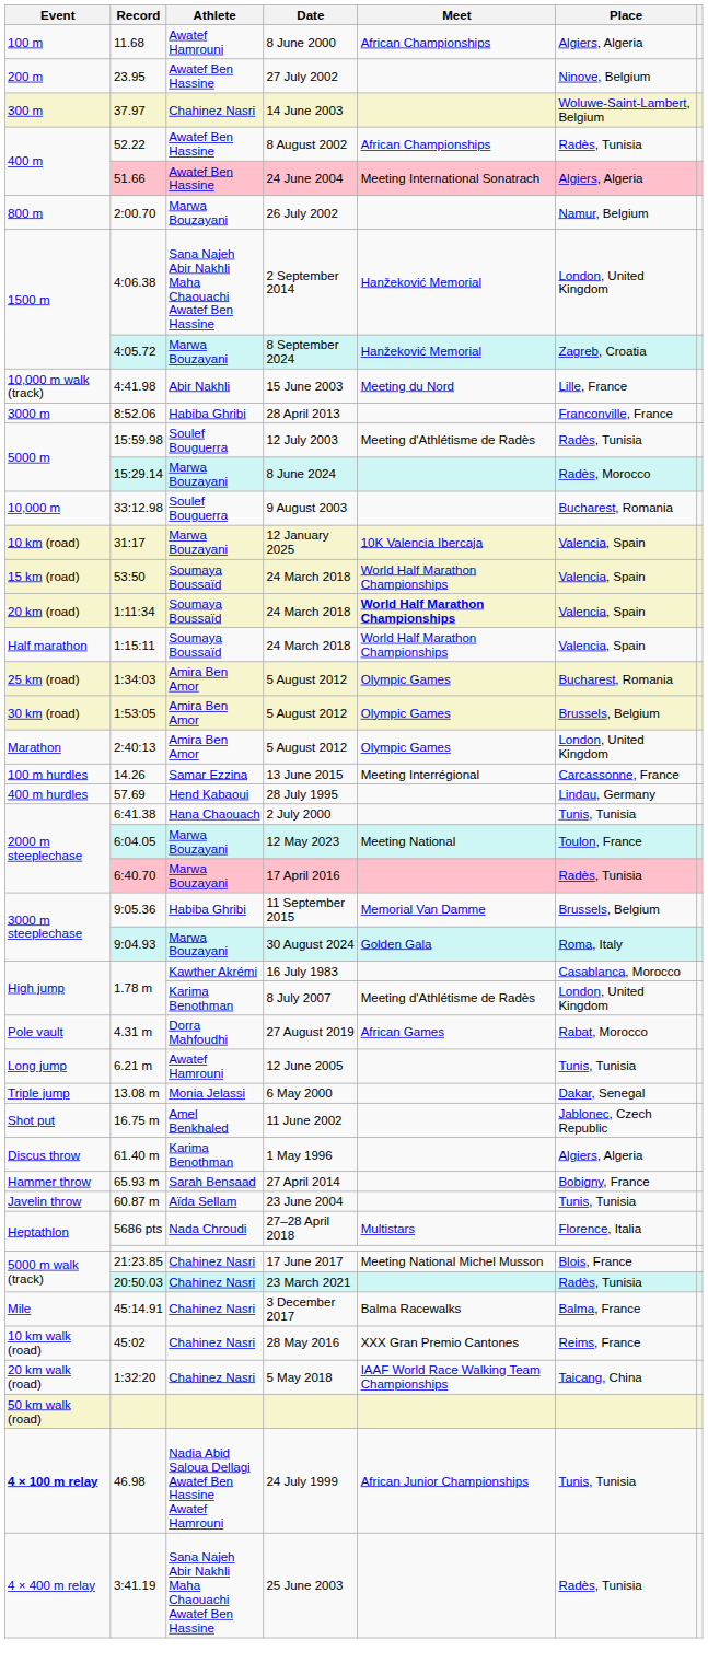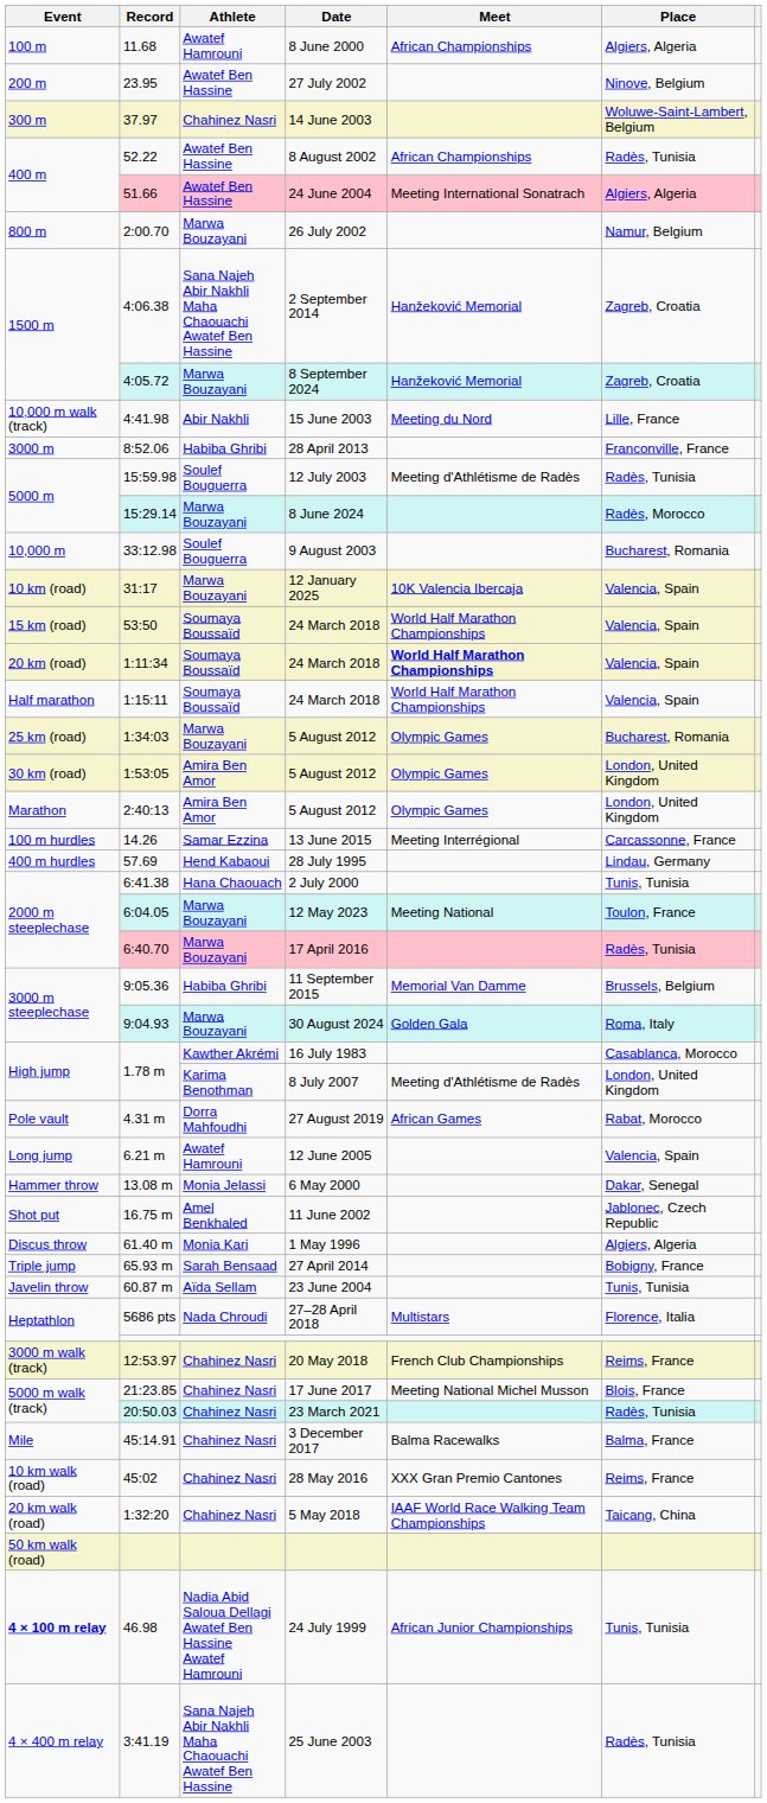 <table class="wikitable" style="font-size:95%; width: 95%;">
 <tr>
 <th>Event</th>
 <th>Record</th>
 <th>Athlete</th>
 <th>Date</th>
 <th>Meet</th>
 <th>Place</th>
 <th></th>
 </tr>
 <tr>
 <td><a href='#'>100 m</a></td>
 <td>11.68 </td>
 <td><a href='#'>Awatef Hamrouni</a></td>
 <td>8 June 2000</td>
 <td><a href='#'>African Championships</a></td>
 <td><a href='#'>Algiers</a>, Algeria</td>
 <td></td>
 </tr>
 <tr>
 <td><a href='#'>200 m</a></td>
 <td>23.95 </td>
 <td><a href='#'>Awatef Ben Hassine</a></td>
 <td>27 July 2002</td>
 <td></td>
 <td><a href='#'>Ninove</a>, Belgium</td>
 <td></td>
 </tr>
 <tr style="background:#f6F5CE;">
 <td><a href='#'>300 m</a></td>
 <td>37.97</td>
 <td><a href='#'>Chahinez Nasri</a></td>
 <td>14 June 2003</td>
 <td></td>
 <td><a href='#'>Woluwe-Saint-Lambert</a>, Belgium</td>
 <td></td>
 </tr>
 <tr>
 <td rowspan=2><a href='#'>400 m</a></td>
 <td>52.22</td>
 <td><a href='#'>Awatef Ben Hassine</a></td>
 <td>8 August 2002</td>
 <td><a href='#'>African Championships</a></td>
 <td><a href='#'>Radès</a>, Tunisia</td>
 <td></td>
 </tr>
 <tr style="background:pink">
 <td>51.66</td>
 <td><a href='#'>Awatef Ben Hassine</a></td>
 <td>24 June 2004</td>
 <td>Meeting International Sonatrach</td>
 <td><a href='#'>Algiers</a>, Algeria</td>
 <td></td>
 </tr>
 <tr>
 <td><a href='#'>800 m</a></td>
 <td>2:00.70</td>
 <td><a href='#'>Marwa Bouzayani</a></td>
 <td>26 July 2002</td>
 <td></td>
 <td><a href='#'>Namur</a>, Belgium</td>
 <td></td>
 </tr>
 <tr>
 <td rowspan=2><a href='#'>1500 m</a></td>
 <td>4:06.38</td>
 <td><br><a href='#'>Sana Najeh</a><br><a href='#'>Abir Nakhli</a><br><a href='#'>Maha Chaouachi</a><br><a href='#'>Awatef Ben Hassine</a></td>
 <td>2 September 2014</td>
 <td><a href='#'>Hanžeković Memorial</a></td>
-<td><a href='#'>London</a>, United Kingdom</td>
+<td><a href='#'>Zagreb</a>, Croatia</td>
 <td></td>
 </tr>
 <tr bgcolor=#CEF6F5>
 <td>4:05.72</td>
 <td><a href='#'>Marwa Bouzayani</a></td>
 <td>8 September 2024</td>
 <td><a href='#'>Hanžeković Memorial</a></td>
 <td><a href='#'>Zagreb</a>, Croatia</td>
 <td></td>
 </tr>
 <tr>
 <td><a href='#'>10,000 m walk</a> (track)</td>
 <td>4:41.98</td>
 <td><a href='#'>Abir Nakhli</a></td>
 <td>15 June 2003</td>
 <td><a href='#'>Meeting du Nord</a></td>
 <td><a href='#'>Lille</a>, France</td>
 <td></td>
 </tr>
 <tr>
 <td><a href='#'>3000 m</a></td>
 <td>8:52.06</td>
 <td><a href='#'>Habiba Ghribi</a></td>
 <td>28 April 2013</td>
 <td></td>
 <td><a href='#'>Franconville</a>, France</td>
 <td></td>
 </tr>
 <tr>
 <td rowspan=2><a href='#'>5000 m</a></td>
 <td>15:59.98</td>
 <td><a href='#'>Soulef Bouguerra</a></td>
 <td>12 July 2003</td>
 <td>Meeting d'Athlétisme de Radès</td>
 <td><a href='#'>Radès</a>, Tunisia</td>
 <td></td>
 </tr>
 <tr bgcolor="#CEF6F5">
 <td>15:29.14</td>
 <td><a href='#'>Marwa Bouzayani</a></td>
 <td>8 June 2024</td>
 <td></td>
 <td><a href='#'>Radès</a>, Morocco</td>
 <td></td>
 </tr>
 <tr>
 <td><a href='#'>10,000 m</a></td>
 <td>33:12.98</td>
 <td><a href='#'>Soulef Bouguerra</a></td>
 <td>9 August 2003</td>
 <td></td>
 <td><a href='#'>Bucharest</a>, Romania</td>
 <td></td>
 </tr>
 <tr style="background:#f6F5CE;">
 <td><a href='#'>10 km</a> (road)</td>
 <td>31:17</td>
 <td><a href='#'>Marwa Bouzayani</a></td>
 <td>12 January 2025</td>
 <td><a href='#'>10K Valencia Ibercaja</a></td>
 <td><a href='#'>Valencia</a>, Spain</td>
 <td></td>
 </tr>
 <tr style="background:#f6F5CE;">
 <td><a href='#'>15 km</a> (road)</td>
 <td>53:50 </td>
 <td><a href='#'>Soumaya Boussaïd</a></td>
 <td>24 March 2018</td>
 <td><a href='#'>World Half Marathon Championships</a></td>
 <td><a href='#'>Valencia</a>, Spain</td>
 <td></td>
 </tr>
 <tr style="background:#f6F5CE;">
 <td><a href='#'>20 km</a> (road)</td>
 <td>1:11:34 </td>
 <td><a href='#'>Soumaya Boussaïd</a></td>
 <td>24 March 2018</td>
 <td><strong><a href='#'>World Half Marathon Championships</a></strong></td>
 <td><a href='#'>Valencia</a>, Spain</td>
 <td></td>
 </tr>
 <tr>
 <td><a href='#'>Half marathon</a></td>
 <td>1:15:11 </td>
 <td><a href='#'>Soumaya Boussaïd</a></td>
 <td>24 March 2018</td>
 <td><a href='#'>World Half Marathon Championships</a></td>
 <td><a href='#'>Valencia</a>, Spain</td>
 <td></td>
 </tr>
 <tr style="background:#f6F5CE;">
 <td><a href='#'>25 km</a> (road)</td>
 <td>1:34:03</td>
-<td><a href='#'>Amira Ben Amor</a></td>
+<td><a href='#'>Marwa Bouzayani</a></td>
 <td>5 August 2012</td>
 <td><a href='#'>Olympic Games</a></td>
 <td><a href='#'>Bucharest</a>, Romania</td>
 <td></td>
 </tr>
 <tr style="background:#f6F5CE;">
 <td><a href='#'>30 km</a> (road)</td>
 <td>1:53:05</td>
 <td><a href='#'>Amira Ben Amor</a></td>
 <td>5 August 2012</td>
 <td><a href='#'>Olympic Games</a></td>
-<td><a href='#'>Brussels</a>, Belgium</td>
+<td><a href='#'>London</a>, United Kingdom</td>
 <td></td>
 </tr>
 <tr>
 <td><a href='#'>Marathon</a></td>
 <td>2:40:13</td>
 <td><a href='#'>Amira Ben Amor</a></td>
 <td>5 August 2012</td>
 <td><a href='#'>Olympic Games</a></td>
 <td><a href='#'>London</a>, United Kingdom</td>
 <td></td>
 </tr>
 <tr>
 <td><a href='#'>100 m hurdles</a></td>
 <td>14.26 </td>
 <td><a href='#'>Samar Ezzina</a></td>
 <td>13 June 2015</td>
 <td>Meeting Interrégional</td>
 <td><a href='#'>Carcassonne</a>, France</td>
 <td></td>
 </tr>
 <tr>
 <td><a href='#'>400 m hurdles</a></td>
 <td>57.69</td>
 <td><a href='#'>Hend Kabaoui</a></td>
 <td>28 July 1995</td>
 <td></td>
 <td><a href='#'>Lindau</a>, Germany</td>
 <td></td>
 </tr>
 <tr>
 <td rowspan=3><a href='#'>2000 m steeplechase</a></td>
 <td>6:41.38</td>
 <td><a href='#'>Hana Chaouach</a></td>
 <td>2 July 2000</td>
 <td></td>
 <td><a href='#'>Tunis</a>, Tunisia</td>
 <td></td>
 </tr>
 <tr bgcolor="#CEF6F5">
 <td>6:04.05</td>
 <td><a href='#'>Marwa Bouzayani</a></td>
 <td>12 May 2023</td>
 <td>Meeting National</td>
 <td><a href='#'>Toulon</a>, France</td>
 <td></td>
 </tr>
 <tr style="background:pink">
 <td>6:40.70</td>
 <td><a href='#'>Marwa Bouzayani</a></td>
 <td>17 April 2016</td>
 <td></td>
 <td><a href='#'>Radès</a>, Tunisia</td>
 <td></td>
 </tr>
 <tr>
 <td rowspan=2><a href='#'>3000 m steeplechase</a></td>
 <td>9:05.36</td>
 <td><a href='#'>Habiba Ghribi</a></td>
 <td>11 September 2015</td>
 <td><a href='#'>Memorial Van Damme</a></td>
 <td><a href='#'>Brussels</a>, Belgium</td>
 <td></td>
 </tr>
 <tr bgcolor="#CEF6F5">
 <td>9:04.93</td>
 <td><a href='#'>Marwa Bouzayani</a></td>
 <td>30 August 2024</td>
 <td><a href='#'>Golden Gala</a></td>
 <td><a href='#'>Roma</a>, Italy</td>
 <td></td>
 </tr>
 <tr>
 <td rowspan=2><a href='#'>High jump</a></td>
 <td rowspan=2>1.78 m</td>
 <td><a href='#'>Kawther Akrémi</a></td>
 <td>16 July 1983</td>
 <td></td>
 <td><a href='#'>Casablanca</a>, Morocco</td>
 <td></td>
 </tr>
 <tr>
 <td><a href='#'>Karima Benothman</a></td>
 <td>8 July 2007</td>
 <td>Meeting d'Athlétisme de Radès</td>
 <td><a href='#'>London</a>, United Kingdom</td>
 <td></td>
 </tr>
 <tr>
 <td><a href='#'>Pole vault</a></td>
 <td>4.31 m</td>
 <td><a href='#'>Dorra Mahfoudhi</a></td>
 <td>27 August 2019</td>
 <td><a href='#'>African Games</a></td>
 <td><a href='#'>Rabat</a>, Morocco</td>
 <td></td>
 </tr>
 <tr>
 <td><a href='#'>Long jump</a></td>
 <td>6.21 m </td>
 <td><a href='#'>Awatef Hamrouni</a></td>
 <td>12 June 2005</td>
 <td></td>
-<td><a href='#'>Tunis</a>, Tunisia</td>
+<td><a href='#'>Valencia</a>, Spain</td>
 <td></td>
 </tr>
 <tr>
-<td><a href='#'>Triple jump</a></td>
+<td><a href='#'>Hammer throw</a></td>
 <td>13.08 m </td>
 <td><a href='#'>Monia Jelassi</a></td>
 <td>6 May 2000</td>
 <td></td>
 <td><a href='#'>Dakar</a>, Senegal</td>
 <td></td>
 </tr>
 <tr>
 <td><a href='#'>Shot put</a></td>
 <td>16.75 m </td>
 <td><a href='#'>Amel Benkhaled</a></td>
 <td>11 June 2002</td>
 <td></td>
 <td><a href='#'>Jablonec</a>, Czech Republic</td>
 <td></td>
 </tr>
 <tr>
 <td><a href='#'>Discus throw</a></td>
 <td>61.40 m </td>
-<td><a href='#'>Karima Benothman</a></td>
+<td><a href='#'>Monia Kari</a></td>
 <td>1 May 1996</td>
 <td></td>
 <td><a href='#'>Algiers</a>, Algeria</td>
 <td></td>
 </tr>
 <tr>
-<td><a href='#'>Hammer throw</a></td>
+<td><a href='#'>Triple jump</a></td>
 <td>65.93 m</td>
 <td><a href='#'>Sarah Bensaad</a></td>
 <td>27 April 2014</td>
 <td></td>
 <td><a href='#'>Bobigny</a>, France</td>
 <td></td>
 </tr>
 <tr>
 <td><a href='#'>Javelin throw</a></td>
 <td>60.87 m</td>
 <td><a href='#'>Aïda Sellam</a></td>
 <td>23 June 2004</td>
 <td></td>
 <td><a href='#'>Tunis</a>, Tunisia</td>
 <td></td>
 </tr>
 <tr>
 <td rowspan=2><a href='#'>Heptathlon</a></td>
 <td>5686 pts</td>
 <td><a href='#'>Nada Chroudi</a></td>
 <td>27–28 April 2018</td>
 <td><a href='#'>Multistars</a></td>
 <td><a href='#'>Florence</a>, Italia</td>
 <td></td>
 </tr>
 <tr>
 <td colspan=5></td>
+<td></td>
+</tr>
+<tr style="background:#f6F5CE;">
+<td><a href='#'>3000 m walk</a> (track)</td>
+<td>12:53.97</td>
+<td><a href='#'>Chahinez Nasri</a></td>
+<td>20 May 2018</td>
+<td>French Club Championships</td>
+<td><a href='#'>Reims</a>, France</td>
 <td></td>
 </tr>
 <tr>
 <td rowspan=2><a href='#'>5000 m walk</a> (track)</td>
 <td>21:23.85</td>
 <td><a href='#'>Chahinez Nasri</a></td>
 <td>17 June 2017</td>
 <td>Meeting National Michel Musson</td>
 <td><a href='#'>Blois</a>, France</td>
 <td></td>
 </tr>
 <tr bgcolor="#CEF6F5">
 <td>20:50.03</td>
 <td><a href='#'>Chahinez Nasri</a></td>
 <td>23 March 2021</td>
 <td></td>
 <td><a href='#'>Radès</a>, Tunisia</td>
 <td></td>
 </tr>
 <tr>
 <td><a href='#'>Mile</a></td>
 <td>45:14.91</td>
 <td><a href='#'>Chahinez Nasri</a></td>
 <td>3 December 2017</td>
 <td>Balma Racewalks</td>
 <td><a href='#'>Balma</a>, France</td>
 <td></td>
 </tr>
 <tr>
 <td><a href='#'>10 km walk</a> (road)</td>
 <td>45:02</td>
 <td><a href='#'>Chahinez Nasri</a></td>
 <td>28 May 2016</td>
 <td>XXX Gran Premio Cantones</td>
 <td><a href='#'>Reims</a>, France</td>
 <td></td>
 </tr>
 <tr>
 <td><a href='#'>20 km walk</a> (road)</td>
 <td>1:32:20</td>
 <td><a href='#'>Chahinez Nasri</a></td>
 <td>5 May 2018</td>
 <td><a href='#'>IAAF World Race Walking Team Championships</a></td>
 <td><a href='#'>Taicang</a>, China</td>
 <td></td>
 </tr>
 <tr style="background:#f6F5CE;">
 <td><a href='#'>50 km walk</a> (road)</td>
 <td></td>
 <td></td>
 <td></td>
 <td></td>
 <td></td>
 <td></td>
 </tr>
 <tr>
 <td><strong><a href='#'>4 × 100 m relay</a></strong></td>
 <td>46.98</td>
 <td><br><a href='#'>Nadia Abid</a><br><a href='#'>Saloua Dellagi</a><br><a href='#'>Awatef Ben Hassine</a><br><a href='#'>Awatef Hamrouni</a></td>
 <td>24 July 1999</td>
 <td><a href='#'>African Junior Championships</a></td>
 <td><a href='#'>Tunis</a>, Tunisia</td>
 <td></td>
 </tr>
 <tr>
 <td><a href='#'>4 × 400 m relay</a></td>
 <td>3:41.19</td>
 <td><br><a href='#'>Sana Najeh</a><br><a href='#'>Abir Nakhli</a><br><a href='#'>Maha Chaouachi</a><br><a href='#'>Awatef Ben Hassine</a></td>
 <td>25 June 2003</td>
 <td></td>
 <td><a href='#'>Radès</a>, Tunisia</td>
 <td></td>
 </tr>
 </table>
